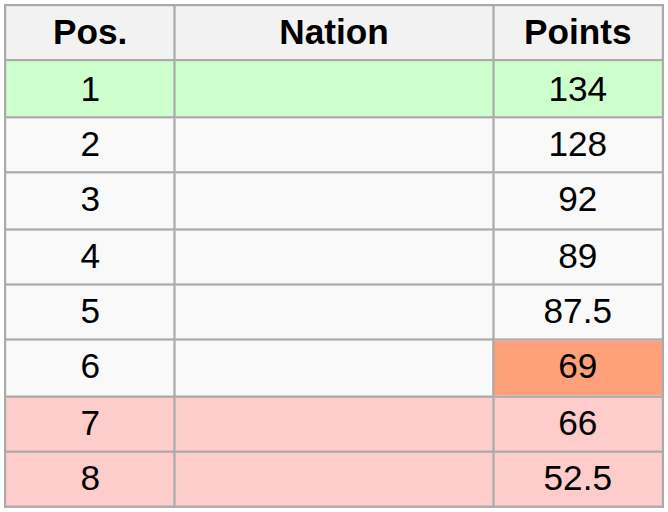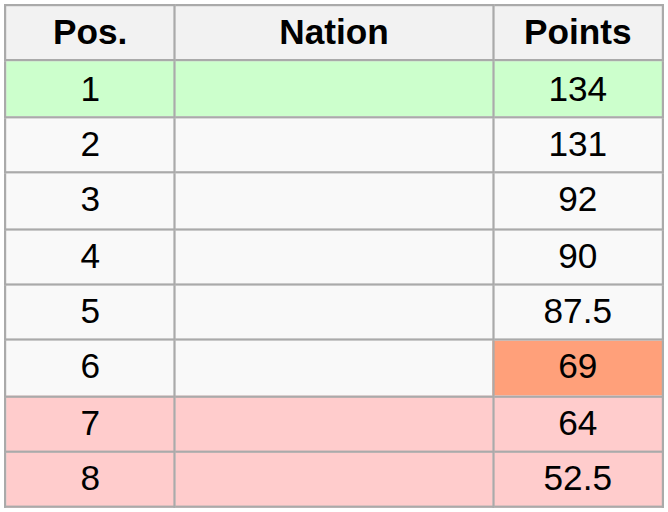 <table class="wikitable gauche" cellspacing="1" style="width:300px;">
 <tr style="background:#efefef; text-align:center;">
 <th style="width:70px;">Pos.</th>
 <th>Nation</th>
 <th style="width:70px;">Points</th>
 </tr>
 <tr style="vertical-align:top; text-align:center; background:#ccffcc;">
 <td>1</td>
 <td style="text-align:left;"></td>
 <td>134</td>
 </tr>
 <tr style="vertical-align:top; text-align:center;">
 <td>2</td>
 <td style="text-align:left;"></td>
-<td>128</td>
+<td>131</td>
 </tr>
 <tr style="vertical-align:top; text-align:center;">
 <td>3</td>
 <td style="text-align:left;"></td>
 <td>92</td>
 </tr>
 <tr style="vertical-align:top; text-align:center;">
 <td>4</td>
 <td style="text-align:left;"></td>
-<td>89</td>
+<td>90</td>
 </tr>
 <tr style="vertical-align:top; text-align:center;">
 <td>5</td>
 <td style="text-align:left;"></td>
 <td>87.5</td>
 </tr>
 <tr style="vertical-align:top; text-align:center;">
 <td>6</td>
 <td style="text-align:left;"></td>
 <td style="background: lightsalmon;">69</td>
 </tr>
 <tr style="vertical-align:top; text-align:center; background:#ffcccc;">
 <td>7</td>
 <td style="text-align:left;"></td>
-<td>66</td>
+<td>64</td>
 </tr>
 <tr style="vertical-align:top; text-align:center; background:#ffcccc;">
 <td>8</td>
 <td style="text-align:left;"></td>
 <td>52.5</td>
 </tr>
 </table>
